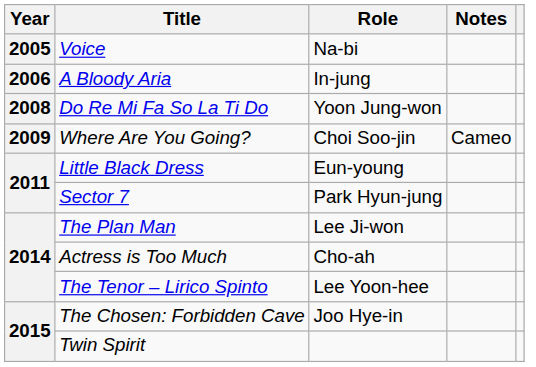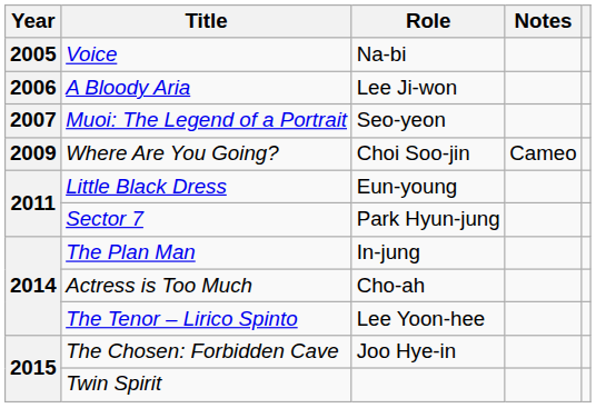 <table class="wikitable plainrowheaders sortable">
 <tr>
 <th scope="col">Year</th>
 <th scope="col">Title</th>
 <th scope="col">Role</th>
 <th scope="col">Notes</th>
 <th scope="col" class="unsortable"></th>
 </tr>
 <tr>
 <th scope="row">2005</th>
 <td><em><a href='#'>Voice</a></em></td>
 <td>Na-bi</td>
 <td></td>
 <td style="text-align:center"></td>
 </tr>
 <tr>
 <th scope="row">2006</th>
 <td><em><a href='#'>A Bloody Aria</a></em></td>
-<td>In-jung</td>
+<td>Lee Ji-won</td>
 <td></td>
 <td style="text-align:center"></td>
 </tr>
 <tr>
-<th scope="row">2008</th>
-<td><em><a href='#'>Do Re Mi Fa So La Ti Do</a></em></td>
-<td>Yoon Jung-won</td>
+<th scope="row">2007</th>
+<td><em><a href='#'>Muoi: The Legend of a Portrait</a></em></td>
+<td>Seo-yeon</td>
 <td></td>
 <td style="text-align:center"></td>
 </tr>
 <tr>
 <th scope="row">2009</th>
 <td><em>Where Are You Going?</em></td>
 <td>Choi Soo-jin</td>
 <td>Cameo</td>
 <td style="text-align:center"></td>
 </tr>
 <tr>
 <th scope="row" rowspan="2">2011</th>
 <td><em><a href='#'>Little Black Dress</a></em></td>
 <td>Eun-young</td>
 <td></td>
 <td style="text-align:center"></td>
 </tr>
 <tr>
 <td><em><a href='#'>Sector 7</a></em></td>
 <td>Park Hyun-jung</td>
 <td></td>
 <td style="text-align:center"></td>
 </tr>
 <tr>
 <th scope="row" rowspan="3">2014</th>
 <td><em><a href='#'>The Plan Man</a></em></td>
-<td>Lee Ji-won</td>
+<td>In-jung</td>
 <td></td>
 <td style="text-align:center"></td>
 </tr>
 <tr>
 <td><em>Actress is Too Much</em></td>
 <td>Cho-ah</td>
 <td></td>
 <td style="text-align:center"></td>
 </tr>
 <tr>
 <td><em><a href='#'>The Tenor – Lirico Spinto</a></em></td>
 <td>Lee Yoon-hee</td>
 <td></td>
 <td style="text-align:center"></td>
 </tr>
 <tr>
 <th scope="row" rowspan="2">2015</th>
 <td><em>The Chosen: Forbidden Cave</em></td>
 <td>Joo Hye-in</td>
 <td></td>
 <td style="text-align:center"></td>
 </tr>
 <tr>
 <td><em>Twin Spirit</em></td>
 <td></td>
 <td></td>
 <td style="text-align:center"></td>
 </tr>
 </table>
